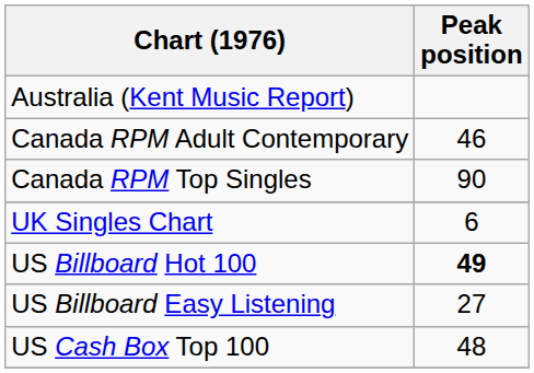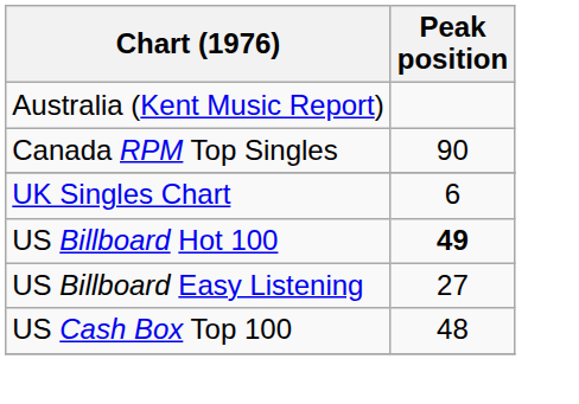 <table class="wikitable sortable">
 <tr>
 <th>Chart (1976)</th>
 <th>Peak<br>position</th>
 </tr>
 <tr>
 <td>Australia (<a href='#'>Kent Music Report</a>)</td>
 <td></td>
-</tr>
-<tr>
-<td>Canada <em>RPM</em> Adult Contemporary</td>
-<td style="text-align:center;">46</td>
 </tr>
 <tr>
 <td>Canada <em><a href='#'>RPM</a></em> Top Singles</td>
 <td style="text-align:center;">90</td>
 </tr>
 <tr>
 </tr>
 <tr>
 <td><a href='#'>UK Singles Chart</a></td>
 <td style="text-align:center;">6</td>
 </tr>
 <tr>
 <td>US <em><a href='#'>Billboard</a></em> <a href='#'>Hot 100</a></td>
 <td style="text-align:center;"><strong>49</strong></td>
 </tr>
 <tr>
 <td>US <em>Billboard</em> <a href='#'>Easy Listening</a></td>
 <td style="text-align:center;">27</td>
 </tr>
 <tr>
 <td>US <a href='#'><em>Cash Box</em></a> Top 100</td>
 <td align="center">48</td>
 </tr>
 <tr>
 </tr>
 </table>
